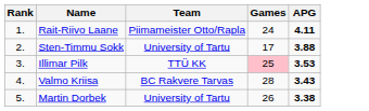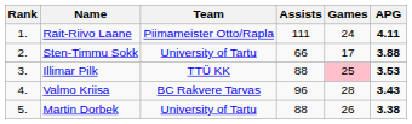 <table class="wikitable" style="text-align: center;">
 <tr>
 <th>Rank</th>
 <th>Name</th>
 <th>Team</th>
+<th>Assists</th>
 <th>Games</th>
 <th width=40>APG</th>
 </tr>
 <tr>
 <td>1.</td>
 <td align="left"> <a href='#'>Rait-Riivo Laane</a></td>
 <td><a href='#'>Piimameister Otto/Rapla</a></td>
+<td>111</td>
 <td>24</td>
 <td><strong>4.11</strong></td>
 </tr>
 <tr>
 <td>2.</td>
 <td align="left"> <a href='#'>Sten-Timmu Sokk</a></td>
 <td><a href='#'>University of Tartu</a></td>
+<td>66</td>
 <td>17</td>
 <td><strong>3.88</strong></td>
 </tr>
 <tr>
 <td>3.</td>
 <td align="left"> <a href='#'>Illimar Pilk</a></td>
 <td><a href='#'>TTÜ KK</a></td>
+<td>88</td>
 <td style="background: pink;">25</td>
 <td><strong>3.53</strong></td>
 </tr>
 <tr>
 <td>4.</td>
 <td align="left"> <a href='#'>Valmo Kriisa</a></td>
 <td><a href='#'>BC Rakvere Tarvas</a></td>
+<td>96</td>
 <td>28</td>
 <td><strong>3.43</strong></td>
 </tr>
 <tr>
 <td>5.</td>
 <td align="left"> <a href='#'>Martin Dorbek</a></td>
 <td><a href='#'>University of Tartu</a></td>
+<td>88</td>
 <td>26</td>
 <td><strong>3.38</strong></td>
 </tr>
 </table>
